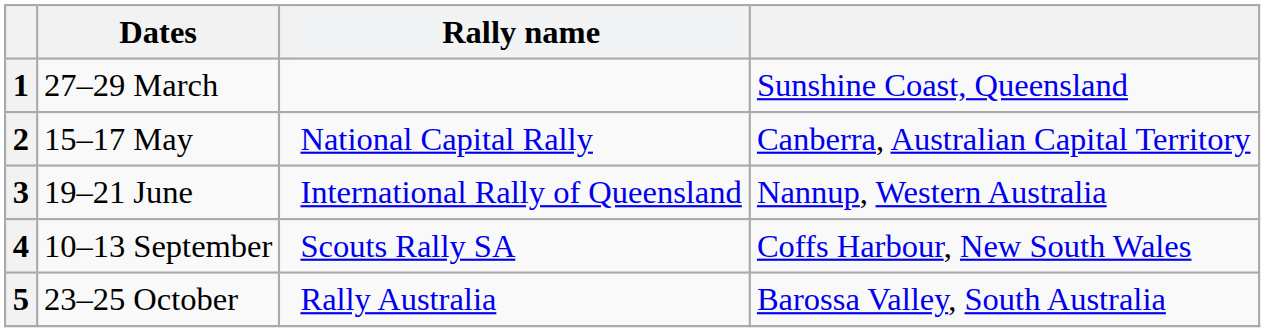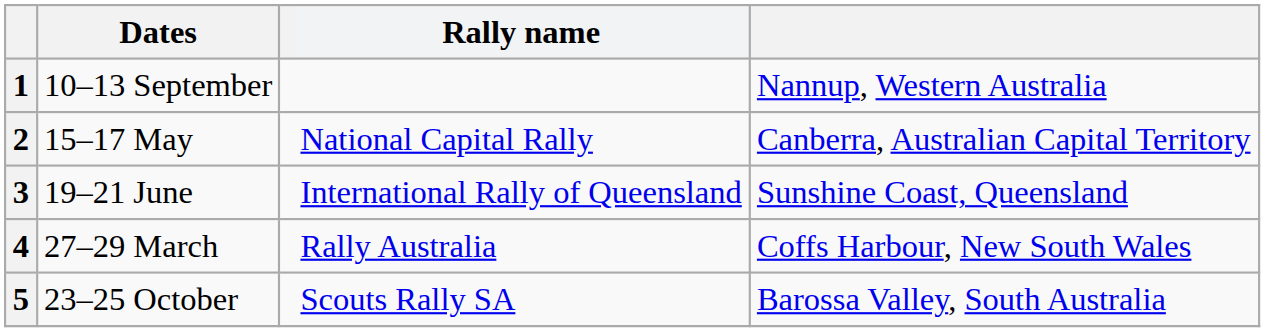 <table class="wikitable" style="font-size: 95%;">
 <tr>
 <th></th>
 <th>Dates</th>
 <th style="border-right:0px"></th>
 <th style="border-left:0px; background: #F2F3F4;" ;align="left">Rally name</th>
 <th></th>
 </tr>
 <tr>
 <th>1</th>
-<td>27–29 March</td>
+<td>10–13 September</td>
 <td style="border-right:0px"></td>
 <td style="border-left:0px"></td>
-<td><a href='#'>Sunshine Coast, Queensland</a></td>
+<td><a href='#'>Nannup</a>, <a href='#'>Western Australia</a></td>
 </tr>
 <tr>
 <th>2</th>
 <td>15–17 May</td>
 <td style="border-right:0px"></td>
 <td style="border-left:0px"><a href='#'>National Capital Rally</a></td>
 <td><a href='#'>Canberra</a>, <a href='#'>Australian Capital Territory</a></td>
 </tr>
 <tr>
 <th>3</th>
 <td>19–21 June</td>
 <td style="border-right:0px"></td>
 <td style="border-left:0px"><a href='#'>International Rally of Queensland</a></td>
-<td><a href='#'>Nannup</a>, <a href='#'>Western Australia</a></td>
+<td><a href='#'>Sunshine Coast, Queensland</a></td>
 </tr>
 <tr>
 <th>4</th>
-<td>10–13 September</td>
+<td>27–29 March</td>
 <td style="border-right:0px"></td>
-<td style="border-left:0px"><a href='#'>Scouts Rally SA</a></td>
+<td style="border-left:0px"><a href='#'>Rally Australia</a></td>
 <td><a href='#'>Coffs Harbour</a>, <a href='#'>New South Wales</a></td>
 </tr>
 <tr>
 <th>5</th>
 <td>23–25 October</td>
 <td style="border-right:0px"></td>
-<td style="border-left:0px"><a href='#'>Rally Australia</a></td>
+<td style="border-left:0px"><a href='#'>Scouts Rally SA</a></td>
 <td><a href='#'>Barossa Valley</a>, <a href='#'>South Australia</a></td>
 </tr>
 <tr>
 </tr>
 </table>
